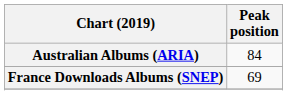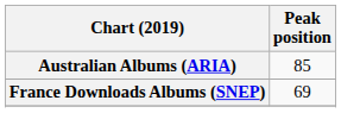 <table class="wikitable sortable plainrowheaders" style="text-align:center">
 <tr>
 <th scope="col">Chart (2019)</th>
 <th scope="col">Peak<br>position</th>
 </tr>
 <tr>
 <th scope="row">Australian Albums (<a href='#'>ARIA</a>)</th>
-<td>84</td>
+<td>85</td>
 </tr>
 <tr>
 </tr>
 <tr>
 </tr>
 <tr>
 </tr>
 <tr>
 </tr>
 <tr>
 <th scope="row">France Downloads Albums (<a href='#'>SNEP</a>)</th>
 <td>69</td>
 </tr>
 <tr>
 </tr>
 <tr>
 </tr>
 <tr>
 </tr>
 <tr>
 </tr>
 <tr>
 </tr>
 <tr>
 </tr>
 <tr>
 </tr>
 <tr>
 </tr>
 <tr>
 </tr>
 </table>
